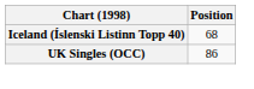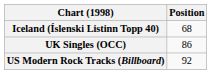 <table class="wikitable sortable plainrowheaders" style="text-align:center">
 <tr>
 <th scope="col">Chart (1998)</th>
 <th scope="col">Position</th>
 </tr>
 <tr>
 <th scope="row">Iceland (Íslenski Listinn Topp 40)</th>
 <td>68</td>
 </tr>
 <tr>
 <th scope="row">UK Singles (OCC)</th>
 <td>86</td>
 </tr>
+<tr>
+<th scope="row">US Modern Rock Tracks (<em>Billboard</em>)</th>
+<td>92</td>
+</tr>
 </table>
